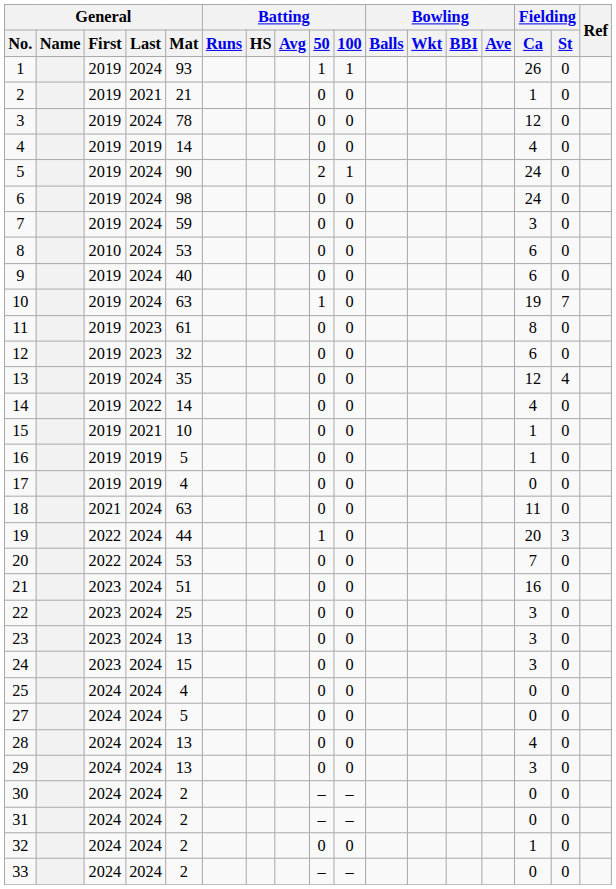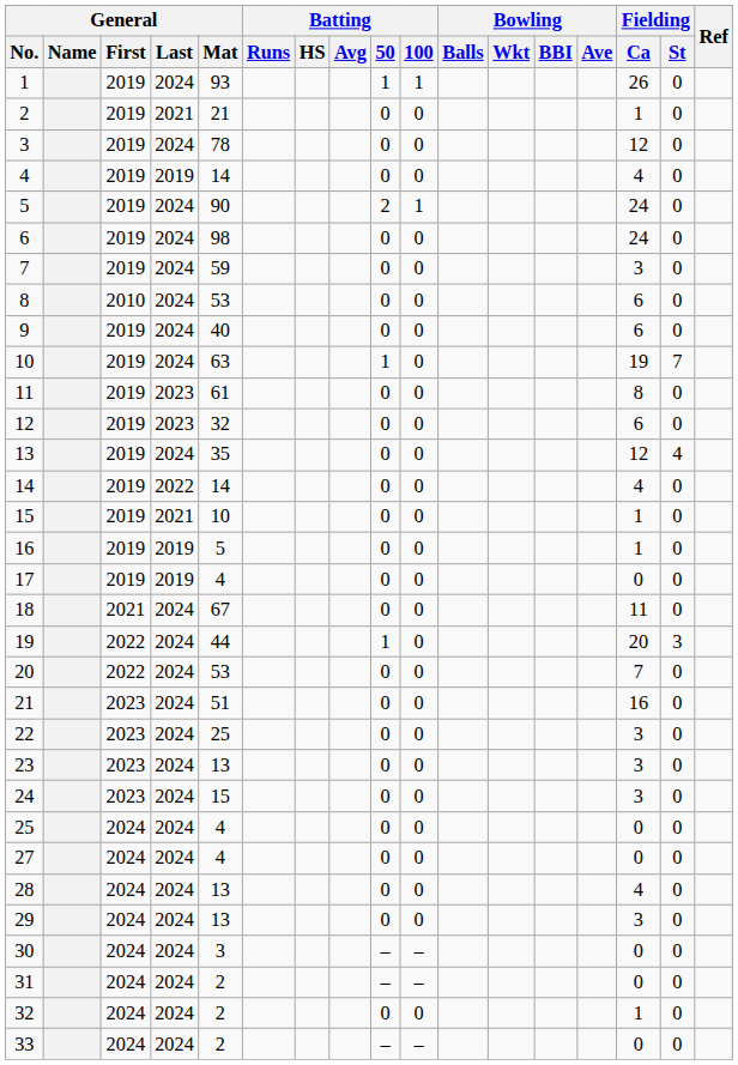 <table class="wikitable plainrowheaders sortable">
 <tr align="center">
 <th scope="col" colspan=5 class="unsortable">General</th>
 <th scope="col" colspan=5 class="unsortable"><a href='#'>Batting</a></th>
 <th scope="col" colspan=4 class="unsortable"><a href='#'>Bowling</a></th>
 <th scope="col" colspan=2 class="unsortable"><a href='#'>Fielding</a></th>
 <th scope="col" rowspan=2 class="unsortable">Ref</th>
 </tr>
 <tr align="center">
 <th scope="col">No.</th>
 <th scope="col">Name</th>
 <th scope="col">First</th>
 <th scope="col">Last</th>
 <th scope="col">Mat</th>
 <th scope="col"><a href='#'>Runs</a></th>
 <th scope="col">HS</th>
 <th scope="col"><a href='#'>Avg</a></th>
 <th scope="col"><a href='#'>50</a></th>
 <th scope="col"><a href='#'>100</a></th>
 <th scope="col"><a href='#'>Balls</a></th>
 <th scope="col"><a href='#'>Wkt</a></th>
 <th scope="col"><a href='#'>BBI</a></th>
 <th scope="col"><a href='#'>Ave</a></th>
 <th scope="col"><a href='#'>Ca</a></th>
 <th scope="col"><a href='#'>St</a></th>
 </tr>
 <tr align="center">
 <td>1</td>
 <th scope="row"></th>
 <td>2019</td>
 <td>2024</td>
 <td>93</td>
 <td></td>
 <td></td>
 <td></td>
 <td>1</td>
 <td>1</td>
 <td></td>
 <td></td>
 <td></td>
 <td></td>
 <td>26</td>
 <td>0</td>
 <td></td>
 </tr>
 <tr align="center">
 <td>2</td>
 <th scope="row"></th>
 <td>2019</td>
 <td>2021</td>
 <td>21</td>
 <td></td>
 <td></td>
 <td></td>
 <td>0</td>
 <td>0</td>
 <td></td>
 <td></td>
 <td></td>
 <td></td>
 <td>1</td>
 <td>0</td>
 <td></td>
 </tr>
 <tr align="center">
 <td>3</td>
 <th scope="row"></th>
 <td>2019</td>
 <td>2024</td>
 <td>78</td>
 <td></td>
 <td></td>
 <td></td>
 <td>0</td>
 <td>0</td>
 <td></td>
 <td></td>
 <td></td>
 <td></td>
 <td>12</td>
 <td>0</td>
 <td></td>
 </tr>
 <tr align="center">
 <td>4</td>
 <th scope="row"></th>
 <td>2019</td>
 <td>2019</td>
 <td>14</td>
 <td></td>
 <td></td>
 <td></td>
 <td>0</td>
 <td>0</td>
 <td></td>
 <td></td>
 <td></td>
 <td></td>
 <td>4</td>
 <td>0</td>
 <td></td>
 </tr>
 <tr align="center">
 <td>5</td>
 <th scope="row"></th>
 <td>2019</td>
 <td>2024</td>
 <td>90</td>
 <td></td>
 <td></td>
 <td></td>
 <td>2</td>
 <td>1</td>
 <td></td>
 <td></td>
 <td></td>
 <td></td>
 <td>24</td>
 <td>0</td>
 <td></td>
 </tr>
 <tr align="center">
 <td>6</td>
 <th scope="row"></th>
 <td>2019</td>
 <td>2024</td>
 <td>98</td>
 <td></td>
 <td></td>
 <td></td>
 <td>0</td>
 <td>0</td>
 <td></td>
 <td></td>
 <td></td>
 <td></td>
 <td>24</td>
 <td>0</td>
 <td></td>
 </tr>
 <tr align="center">
 <td>7</td>
 <th scope="row"></th>
 <td>2019</td>
 <td>2024</td>
 <td>59</td>
 <td></td>
 <td></td>
 <td></td>
 <td>0</td>
 <td>0</td>
 <td></td>
 <td></td>
 <td></td>
 <td></td>
 <td>3</td>
 <td>0</td>
 <td></td>
 </tr>
 <tr align="center">
 <td>8</td>
 <th scope="row"></th>
 <td>2010</td>
 <td>2024</td>
 <td>53</td>
 <td></td>
 <td></td>
 <td></td>
 <td>0</td>
 <td>0</td>
 <td></td>
 <td></td>
 <td></td>
 <td></td>
 <td>6</td>
 <td>0</td>
 <td></td>
 </tr>
 <tr align="center">
 <td>9</td>
 <th scope="row"></th>
 <td>2019</td>
 <td>2024</td>
 <td>40</td>
 <td></td>
 <td></td>
 <td></td>
 <td>0</td>
 <td>0</td>
 <td></td>
 <td></td>
 <td></td>
 <td></td>
 <td>6</td>
 <td>0</td>
 <td></td>
 </tr>
 <tr align="center">
 <td>10</td>
 <th scope="row"></th>
 <td>2019</td>
 <td>2024</td>
 <td>63</td>
 <td></td>
 <td></td>
 <td></td>
 <td>1</td>
 <td>0</td>
 <td></td>
 <td></td>
 <td></td>
 <td></td>
 <td>19</td>
 <td>7</td>
 <td></td>
 </tr>
 <tr align="center">
 <td>11</td>
 <th scope="row"></th>
 <td>2019</td>
 <td>2023</td>
 <td>61</td>
 <td></td>
 <td></td>
 <td></td>
 <td>0</td>
 <td>0</td>
 <td></td>
 <td></td>
 <td></td>
 <td></td>
 <td>8</td>
 <td>0</td>
 <td></td>
 </tr>
 <tr align="center">
 <td>12</td>
 <th scope="row"></th>
 <td>2019</td>
 <td>2023</td>
 <td>32</td>
 <td></td>
 <td></td>
 <td></td>
 <td>0</td>
 <td>0</td>
 <td></td>
 <td></td>
 <td></td>
 <td></td>
 <td>6</td>
 <td>0</td>
 <td></td>
 </tr>
 <tr align="center">
 <td>13</td>
 <th scope="row"></th>
 <td>2019</td>
 <td>2024</td>
 <td>35</td>
 <td></td>
 <td></td>
 <td></td>
 <td>0</td>
 <td>0</td>
 <td></td>
 <td></td>
 <td></td>
 <td></td>
 <td>12</td>
 <td>4</td>
 <td></td>
 </tr>
 <tr align="center">
 <td>14</td>
 <th scope="row"></th>
 <td>2019</td>
 <td>2022</td>
 <td>14</td>
 <td></td>
 <td></td>
 <td></td>
 <td>0</td>
 <td>0</td>
 <td></td>
 <td></td>
 <td></td>
 <td></td>
 <td>4</td>
 <td>0</td>
 <td></td>
 </tr>
 <tr align="center">
 <td>15</td>
 <th scope="row"></th>
 <td>2019</td>
 <td>2021</td>
 <td>10</td>
 <td></td>
 <td></td>
 <td></td>
 <td>0</td>
 <td>0</td>
 <td></td>
 <td></td>
 <td></td>
 <td></td>
 <td>1</td>
 <td>0</td>
 <td></td>
 </tr>
 <tr align="center">
 <td>16</td>
 <th scope="row"></th>
 <td>2019</td>
 <td>2019</td>
 <td>5</td>
 <td></td>
 <td></td>
 <td></td>
 <td>0</td>
 <td>0</td>
 <td></td>
 <td></td>
 <td></td>
 <td></td>
 <td>1</td>
 <td>0</td>
 <td></td>
 </tr>
 <tr align="center">
 <td>17</td>
 <th scope="row"></th>
 <td>2019</td>
 <td>2019</td>
 <td>4</td>
 <td></td>
 <td></td>
 <td></td>
 <td>0</td>
 <td>0</td>
 <td></td>
 <td></td>
 <td></td>
 <td></td>
 <td>0</td>
 <td>0</td>
 <td></td>
 </tr>
 <tr align="center">
 <td>18</td>
 <th scope="row"></th>
 <td>2021</td>
 <td>2024</td>
-<td>63</td>
+<td>67</td>
 <td></td>
 <td></td>
 <td></td>
 <td>0</td>
 <td>0</td>
 <td></td>
 <td></td>
 <td></td>
 <td></td>
 <td>11</td>
 <td>0</td>
 <td></td>
 </tr>
 <tr align="center">
 <td>19</td>
 <th scope="row"></th>
 <td>2022</td>
 <td>2024</td>
 <td>44</td>
 <td></td>
 <td></td>
 <td></td>
 <td>1</td>
 <td>0</td>
 <td></td>
 <td></td>
 <td></td>
 <td></td>
 <td>20</td>
 <td>3</td>
 <td></td>
 </tr>
 <tr align="center">
 <td>20</td>
 <th scope="row"></th>
 <td>2022</td>
 <td>2024</td>
 <td>53</td>
 <td></td>
 <td></td>
 <td></td>
 <td>0</td>
 <td>0</td>
 <td></td>
 <td></td>
 <td></td>
 <td></td>
 <td>7</td>
 <td>0</td>
 <td></td>
 </tr>
 <tr align="center">
 <td>21</td>
 <th scope="row"></th>
 <td>2023</td>
 <td>2024</td>
 <td>51</td>
 <td></td>
 <td></td>
 <td></td>
 <td>0</td>
 <td>0</td>
 <td></td>
 <td></td>
 <td></td>
 <td></td>
 <td>16</td>
 <td>0</td>
 <td></td>
 </tr>
 <tr align="center">
 <td>22</td>
 <th scope="row"></th>
 <td>2023</td>
 <td>2024</td>
 <td>25</td>
 <td></td>
 <td></td>
 <td></td>
 <td>0</td>
 <td>0</td>
 <td></td>
 <td></td>
 <td></td>
 <td></td>
 <td>3</td>
 <td>0</td>
 <td></td>
 </tr>
 <tr align="center">
 <td>23</td>
 <th scope="row"></th>
 <td>2023</td>
 <td>2024</td>
 <td>13</td>
 <td></td>
 <td></td>
 <td></td>
 <td>0</td>
 <td>0</td>
 <td></td>
 <td></td>
 <td></td>
 <td></td>
 <td>3</td>
 <td>0</td>
 <td></td>
 </tr>
 <tr align="center">
 <td>24</td>
 <th scope="row"></th>
 <td>2023</td>
 <td>2024</td>
 <td>15</td>
 <td></td>
 <td></td>
 <td></td>
 <td>0</td>
 <td>0</td>
 <td></td>
 <td></td>
 <td></td>
 <td></td>
 <td>3</td>
 <td>0</td>
 <td></td>
 </tr>
 <tr align="center">
 <td>25</td>
 <th scope="row"></th>
 <td>2024</td>
 <td>2024</td>
 <td>4</td>
 <td></td>
 <td></td>
 <td></td>
 <td>0</td>
 <td>0</td>
 <td></td>
 <td></td>
 <td></td>
 <td></td>
 <td>0</td>
 <td>0</td>
 <td></td>
 </tr>
 <tr align="center">
 <td>27</td>
 <th scope="row"></th>
 <td>2024</td>
 <td>2024</td>
-<td>5</td>
+<td>4</td>
 <td></td>
 <td></td>
 <td></td>
 <td>0</td>
 <td>0</td>
 <td></td>
 <td></td>
 <td></td>
 <td></td>
 <td>0</td>
 <td>0</td>
 <td></td>
 </tr>
 <tr align="center">
 <td>28</td>
 <th scope="row"></th>
 <td>2024</td>
 <td>2024</td>
 <td>13</td>
 <td></td>
 <td></td>
 <td></td>
 <td>0</td>
 <td>0</td>
 <td></td>
 <td></td>
 <td></td>
 <td></td>
 <td>4</td>
 <td>0</td>
 <td></td>
 </tr>
 <tr align="center">
 <td>29</td>
 <th scope="row"></th>
 <td>2024</td>
 <td>2024</td>
 <td>13</td>
 <td></td>
 <td></td>
 <td></td>
 <td>0</td>
 <td>0</td>
 <td></td>
 <td></td>
 <td></td>
 <td></td>
 <td>3</td>
 <td>0</td>
 <td></td>
 </tr>
 <tr align="center">
 <td>30</td>
 <th scope="row"></th>
 <td>2024</td>
 <td>2024</td>
-<td>2</td>
+<td>3</td>
 <td></td>
 <td></td>
 <td></td>
 <td>–</td>
 <td>–</td>
 <td></td>
 <td></td>
 <td></td>
 <td></td>
 <td>0</td>
 <td>0</td>
 <td></td>
 </tr>
 <tr align="center">
 <td>31</td>
 <th scope="row"></th>
 <td>2024</td>
 <td>2024</td>
 <td>2</td>
 <td></td>
 <td></td>
 <td></td>
 <td>–</td>
 <td>–</td>
 <td></td>
 <td></td>
 <td></td>
 <td></td>
 <td>0</td>
 <td>0</td>
 <td></td>
 </tr>
 <tr align="center">
 <td>32</td>
 <th scope="row"></th>
 <td>2024</td>
 <td>2024</td>
 <td>2</td>
 <td></td>
 <td></td>
 <td></td>
 <td>0</td>
 <td>0</td>
 <td></td>
 <td></td>
 <td></td>
 <td></td>
 <td>1</td>
 <td>0</td>
 <td></td>
 </tr>
 <tr align="center">
 <td>33</td>
 <th scope="row"></th>
 <td>2024</td>
 <td>2024</td>
 <td>2</td>
 <td></td>
 <td></td>
 <td></td>
 <td>–</td>
 <td>–</td>
 <td></td>
 <td></td>
 <td></td>
 <td></td>
 <td>0</td>
 <td>0</td>
 <td></td>
 </tr>
 </table>
